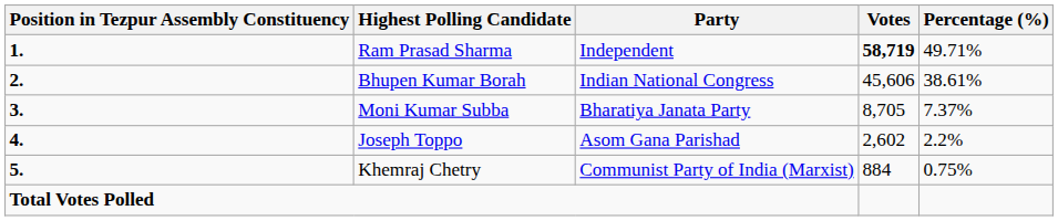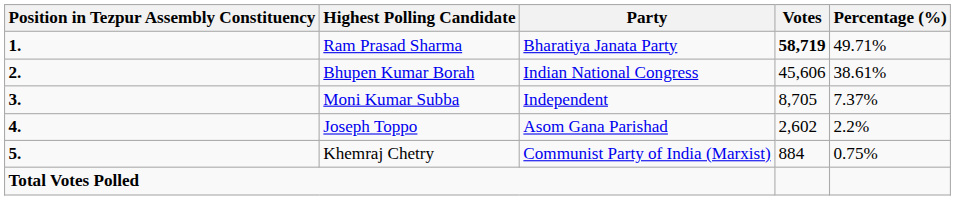 <table class="wikitable sortable">
 <tr>
 <th>Position in Tezpur Assembly Constituency</th>
 <th>Highest Polling Candidate</th>
 <th>Party</th>
 <th>Votes</th>
 <th>Percentage (%)</th>
 </tr>
 <tr>
 <td><strong>1.</strong></td>
 <td><a href='#'>Ram Prasad Sharma</a></td>
-<td><a href='#'>Independent</a></td>
+<td><a href='#'>Bharatiya Janata Party</a></td>
 <td><strong>58,719</strong></td>
 <td>49.71%</td>
 </tr>
 <tr>
 <td><strong>2.</strong></td>
 <td><a href='#'>Bhupen Kumar Borah</a></td>
 <td><a href='#'>Indian National Congress</a></td>
 <td>45,606</td>
 <td>38.61%</td>
 </tr>
 <tr>
 <td><strong>3.</strong></td>
 <td><a href='#'>Moni Kumar Subba</a></td>
-<td><a href='#'>Bharatiya Janata Party</a></td>
+<td><a href='#'>Independent</a></td>
 <td>8,705</td>
 <td>7.37%</td>
 </tr>
 <tr>
 <td><strong>4.</strong></td>
 <td><a href='#'>Joseph Toppo</a></td>
 <td><a href='#'>Asom Gana Parishad</a></td>
 <td>2,602</td>
 <td>2.2%</td>
 </tr>
 <tr>
 <td><strong>5.</strong></td>
 <td>Khemraj Chetry</td>
 <td><a href='#'>Communist Party of India (Marxist)</a></td>
 <td>884</td>
 <td>0.75%</td>
 </tr>
 <tr>
 <td colspan="3"><strong>Total Votes Polled</strong></td>
 <td></td>
 <td></td>
 </tr>
 </table>
